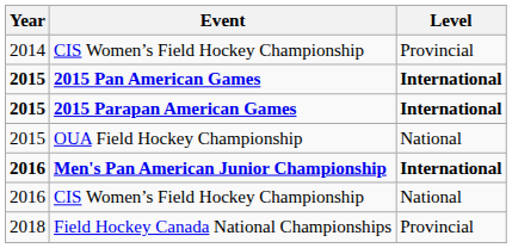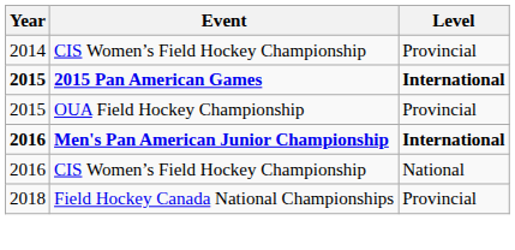 <table class="sortable wikitable" style="font-size: 95%;">
 <tr>
 <th>Year</th>
 <th>Event</th>
 <th>Level</th>
 </tr>
 <tr>
 <td>2014</td>
 <td><a href='#'>CIS</a> Women’s Field Hockey Championship</td>
 <td>Provincial</td>
 </tr>
 <tr>
 <td><strong>2015</strong></td>
 <td><strong><a href='#'>2015 Pan American Games</a></strong></td>
 <td><strong>International</strong></td>
 </tr>
 <tr>
-<td><strong>2015</strong></td>
-<td><strong><a href='#'>2015 Parapan American Games</a></strong></td>
-<td><strong>International</strong></td>
-</tr>
-<tr>
 <td>2015</td>
 <td><a href='#'>OUA</a> Field Hockey Championship</td>
-<td>National</td>
+<td>Provincial</td>
 </tr>
 <tr>
 <td><strong>2016</strong></td>
 <td><strong><a href='#'>Men's Pan American Junior Championship</a></strong></td>
 <td><strong>International</strong></td>
 </tr>
 <tr>
 <td>2016</td>
 <td><a href='#'>CIS</a> Women’s Field Hockey Championship</td>
 <td>National</td>
 </tr>
 <tr>
 <td>2018</td>
 <td><a href='#'>Field Hockey Canada</a> National Championships</td>
 <td>Provincial</td>
 </tr>
 </table>
